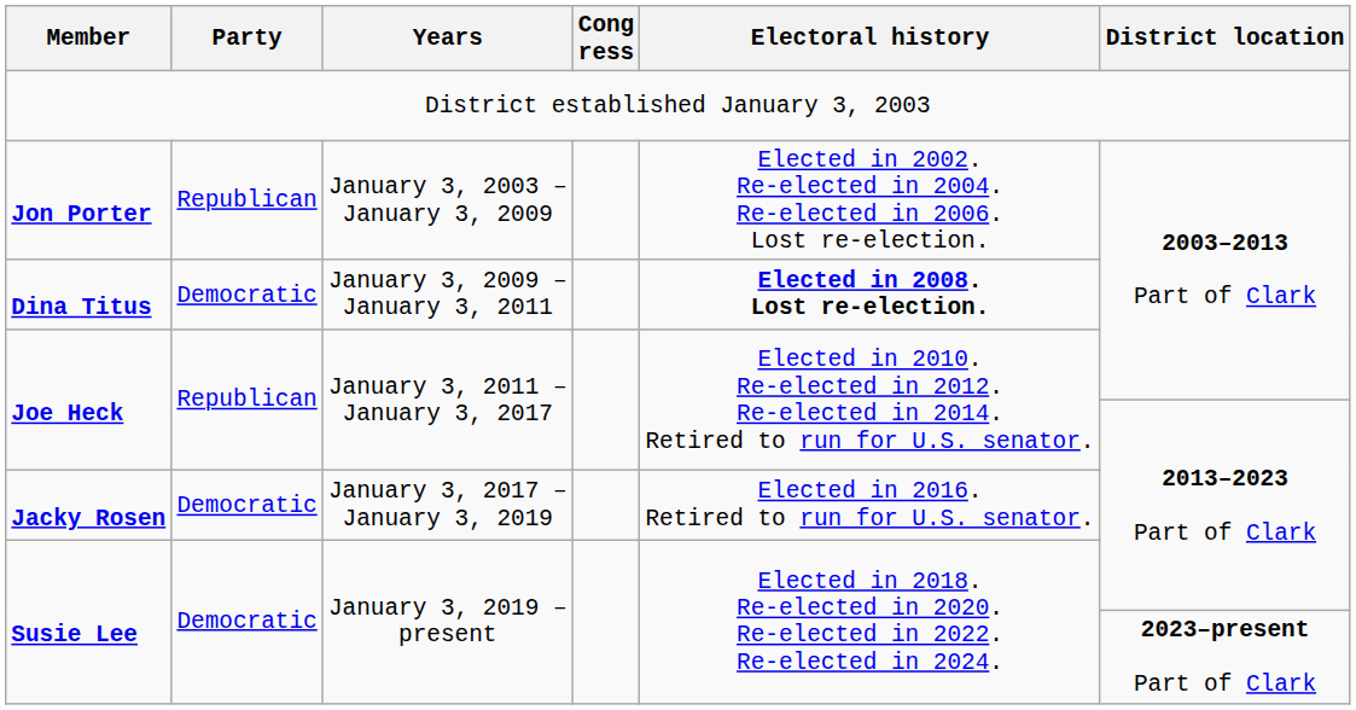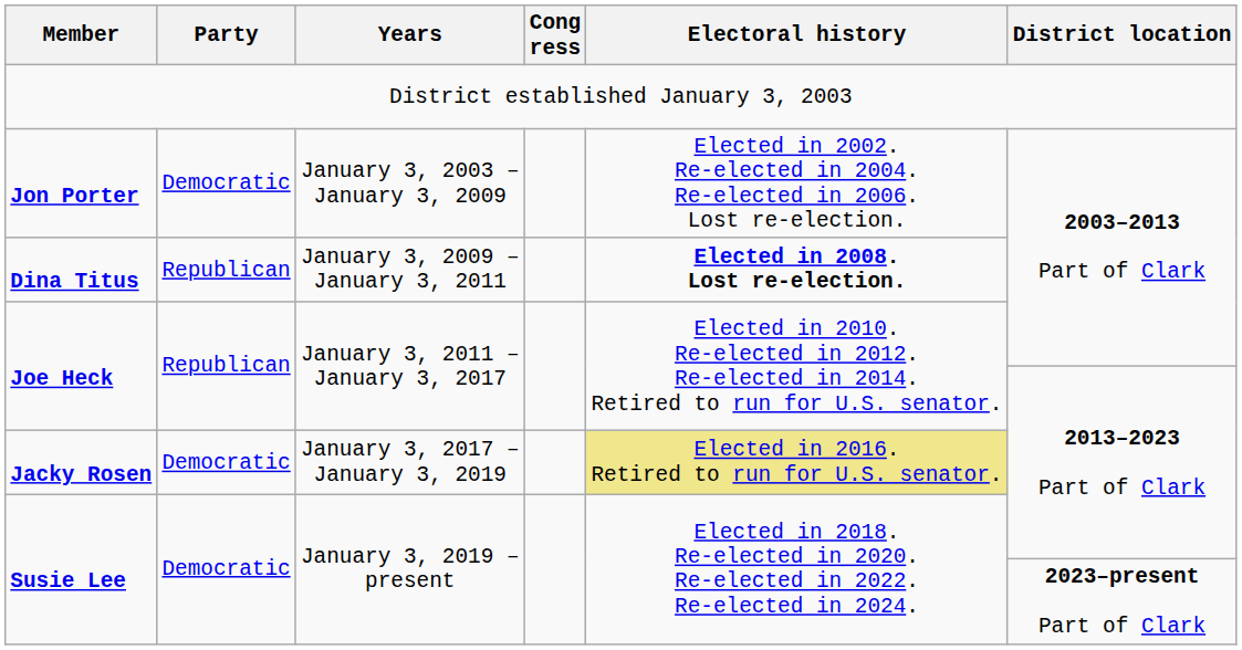 <table class=wikitable style="text-align:center;">
 <tr>
 <th>Member<br></th>
 <th>Party</th>
 <th>Years</th>
 <th>Cong<br>ress</th>
 <th>Electoral history</th>
 <th>District location</th>
 </tr>
 <tr style="height:3em">
 <td colspan=6>District established January 3, 2003</td>
 </tr>
 <tr style="height:3em">
 <td align=left><br><strong><a href='#'>Jon Porter</a></strong><br></td>
-<td><a href='#'>Republican</a></td>
+<td><a href='#'>Democratic</a></td>
 <td nowrap>January 3, 2003 –<br>January 3, 2009</td>
 <td></td>
 <td><a href='#'>Elected in 2002</a>.<br><a href='#'>Re-elected in 2004</a>.<br><a href='#'>Re-elected in 2006</a>.<br>Lost re-election.</td>
 <td rowspan=3><strong>2003–2013</strong><br><br>Part of <a href='#'>Clark</a></td>
 </tr>
 <tr style="height:3em">
 <td align=left><br><strong><a href='#'>Dina Titus</a></strong><br></td>
-<td><a href='#'>Democratic</a></td>
+<td><a href='#'>Republican</a></td>
 <td nowrap>January 3, 2009 –<br>January 3, 2011</td>
 <td></td>
 <td><strong><a href='#'>Elected in 2008</a>.<br>Lost re-election.</strong></td>
 </tr>
 <tr style="height:3em">
 <td rowspan=2 align=left><br><strong><a href='#'>Joe Heck</a></strong><br></td>
 <td rowspan=2 ><a href='#'>Republican</a></td>
 <td rowspan=2 nowrap>January 3, 2011 –<br>January 3, 2017</td>
 <td rowspan=2></td>
 <td rowspan=2><a href='#'>Elected in 2010</a>.<br><a href='#'>Re-elected in 2012</a>.<br><a href='#'>Re-elected in 2014</a>.<br>Retired to <a href='#'>run for U.S. senator</a>.</td>
 </tr>
 <tr style="height:3em">
 <td rowspan=3><strong>2013–2023</strong><br><br>Part of <a href='#'>Clark</a></td>
 </tr>
 <tr style="height:3em">
 <td align=left><br><strong><a href='#'>Jacky Rosen</a></strong><br></td>
 <td><a href='#'>Democratic</a></td>
 <td nowrap>January 3, 2017 –<br>January 3, 2019</td>
 <td></td>
-<td><a href='#'>Elected in 2016</a>.<br>Retired to <a href='#'>run for U.S. senator</a>.</td>
+<td style="background: khaki;"><a href='#'>Elected in 2016</a>.<br>Retired to <a href='#'>run for U.S. senator</a>.</td>
 </tr>
 <tr style="height:3em">
 <td rowspan=2 align=left><br><strong><a href='#'>Susie Lee</a></strong><br></td>
 <td rowspan=2 ><a href='#'>Democratic</a></td>
 <td rowspan=2 nowrap>January 3, 2019 –<br>present</td>
 <td rowspan=2></td>
 <td rowspan=2><a href='#'>Elected in 2018</a>.<br><a href='#'>Re-elected in 2020</a>.<br><a href='#'>Re-elected in 2022</a>.<br><a href='#'>Re-elected in 2024</a>.</td>
 </tr>
 <tr style="height:3em">
 <td><strong>2023–present</strong><br><br>Part of <a href='#'>Clark</a></td>
 </tr>
 </table>
